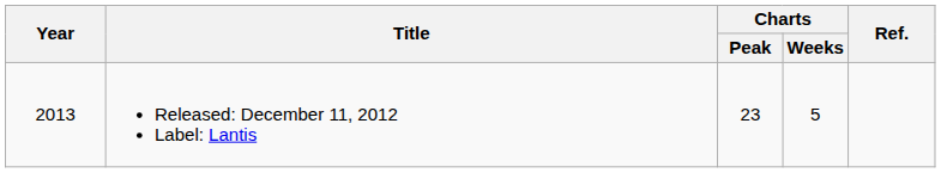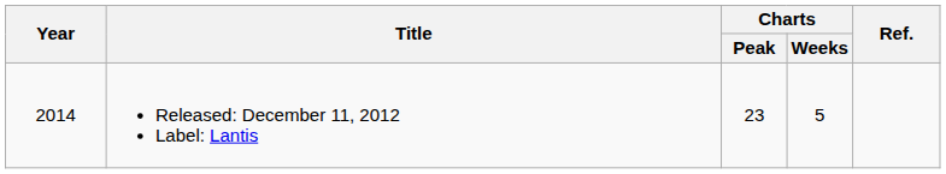 <table class="wikitable">
 <tr>
 <th rowspan="2">Year</th>
 <th rowspan="2">Title</th>
 <th colspan="2">Charts</th>
 <th rowspan="2">Ref.</th>
 </tr>
 <tr>
 <th width="7%">Peak</th>
 <th width="7%">Weeks</th>
 </tr>
 <tr>
-<td align="center" rowspan="1">2013</td>
+<td align="center" rowspan="1">2014</td>
 <td align="left"><br><ul><li>Released: December 11, 2012</li><li>Label: <a href='#'>Lantis</a></li></ul></td>
 <td align="center">23</td>
 <td align="center">5</td>
 <td align="center"></td>
 </tr>
 </table>
